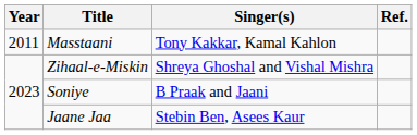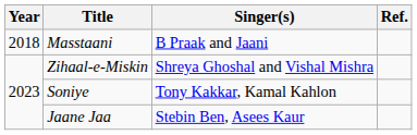 <table class=wikitable>
 <tr>
 <th>Year</th>
 <th>Title</th>
 <th>Singer(s)</th>
 <th>Ref.</th>
 </tr>
 <tr>
-<td>2011</td>
+<td>2018</td>
 <td><em>Masstaani</em></td>
-<td><a href='#'>Tony Kakkar</a>, Kamal Kahlon</td>
+<td><a href='#'>B Praak</a> and <a href='#'>Jaani</a></td>
 <td></td>
 </tr>
 <tr>
 <td rowspan="3">2023</td>
 <td><em>Zihaal-e-Miskin</em></td>
 <td><a href='#'>Shreya Ghoshal</a> and <a href='#'>Vishal Mishra</a></td>
 <td></td>
 </tr>
 <tr>
 <td><em>Soniye</em></td>
-<td><a href='#'>B Praak</a> and <a href='#'>Jaani</a></td>
+<td><a href='#'>Tony Kakkar</a>, Kamal Kahlon</td>
 <td></td>
 </tr>
 <tr>
 <td><em>Jaane Jaa</em></td>
 <td><a href='#'>Stebin Ben</a>, <a href='#'>Asees Kaur</a></td>
 <td></td>
 </tr>
 </table>
